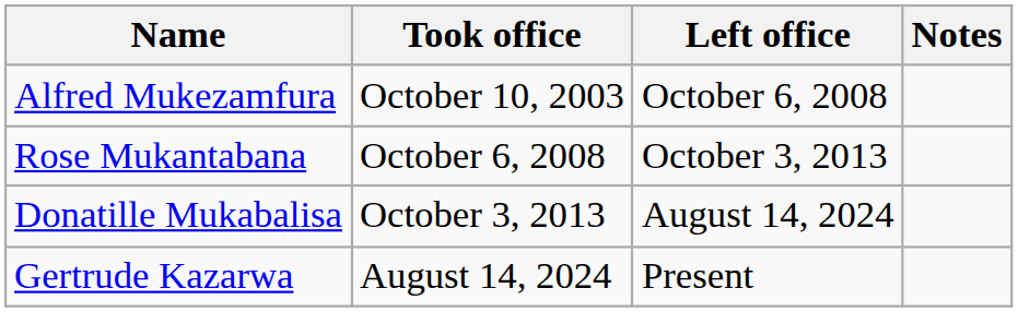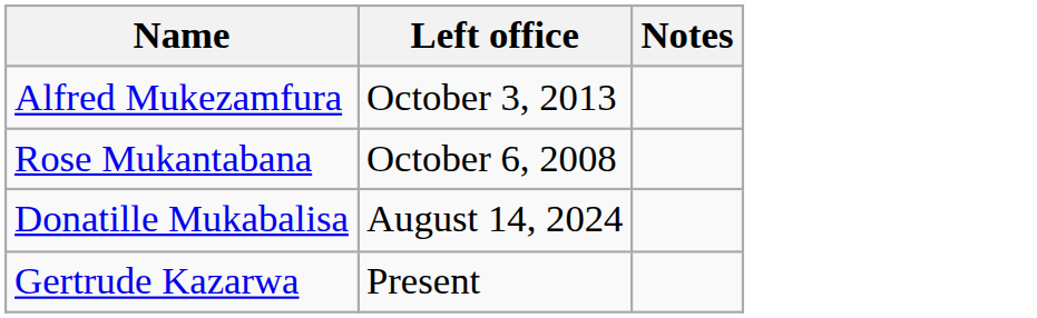 <table class="wikitable">
 <tr>
 <th>Name</th>
-<th>Took office</th>
 <th>Left office</th>
 <th>Notes</th>
 </tr>
 <tr>
 <td><a href='#'>Alfred Mukezamfura</a></td>
-<td>October 10, 2003</td>
-<td>October 6, 2008</td>
+<td>October 3, 2013</td>
 <td></td>
 </tr>
 <tr>
 <td><a href='#'>Rose Mukantabana</a></td>
 <td>October 6, 2008</td>
-<td>October 3, 2013</td>
 <td></td>
 </tr>
 <tr>
 <td><a href='#'>Donatille Mukabalisa</a></td>
-<td>October 3, 2013</td>
 <td>August 14, 2024</td>
 <td></td>
 </tr>
 <tr>
 <td><a href='#'>Gertrude Kazarwa</a></td>
-<td>August 14, 2024</td>
 <td>Present</td>
 <td></td>
 </tr>
 </table>
